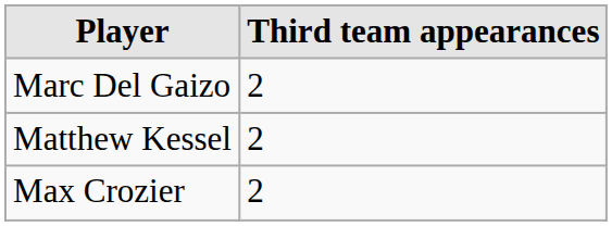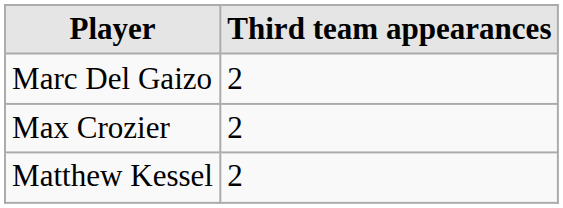 <table class="wikitable">
 <tr>
 <th style="background:#e5e5e5;">Player</th>
 <th style="background:#e5e5e5;">Third team appearances</th>
 </tr>
 <tr>
 <td>Marc Del Gaizo</td>
 <td>2</td>
 </tr>
 <tr>
+<td>Max Crozier</td>
+<td>2</td>
+</tr>
+<tr>
 <td>Matthew Kessel</td>
 <td>2</td>
 </tr>
-<tr>
-<td>Max Crozier</td>
-<td>2</td>
-</tr>
 </table>
